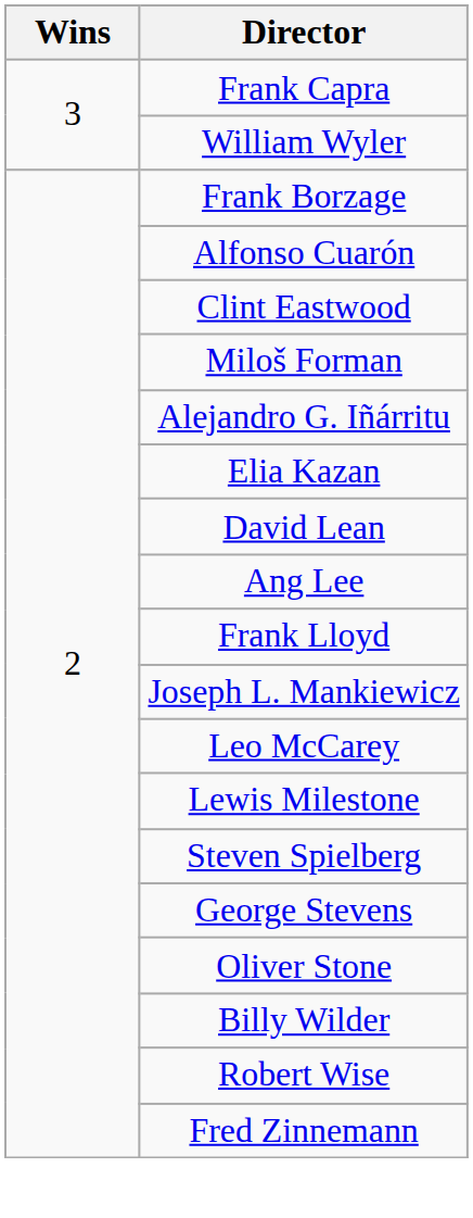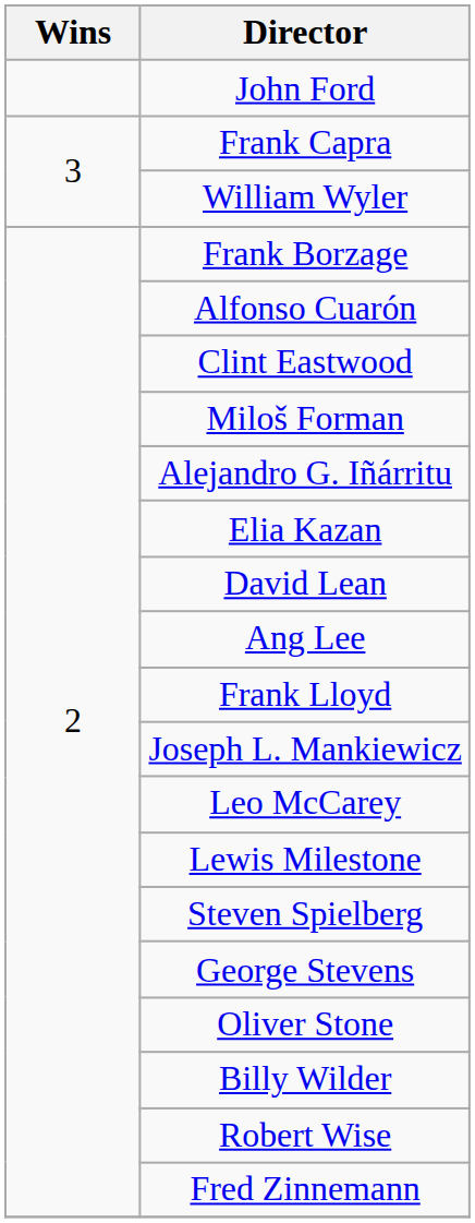 <table class="wikitable" style="text-align:center;">
 <tr>
 <th scope="col" width="55">Wins</th>
 <th scope="col" align="center">Director</th>
+</tr>
+<tr>
+<td></td>
+<td><a href='#'>John Ford</a></td>
 </tr>
 <tr>
 <td rowspan=2 style="text-align:center;">3</td>
 <td><a href='#'>Frank Capra</a></td>
 </tr>
 <tr>
 <td><a href='#'>William Wyler</a></td>
 </tr>
 <tr>
 <td rowspan=18 style="text-align:center;">2</td>
 <td><a href='#'>Frank Borzage</a></td>
 </tr>
 <tr>
 <td><a href='#'>Alfonso Cuarón</a></td>
 </tr>
 <tr>
 <td><a href='#'>Clint Eastwood</a></td>
 </tr>
 <tr>
 <td><a href='#'>Miloš Forman</a></td>
 </tr>
 <tr>
 <td><a href='#'>Alejandro G. Iñárritu</a></td>
 </tr>
 <tr>
 <td><a href='#'>Elia Kazan</a></td>
 </tr>
 <tr>
 <td><a href='#'>David Lean</a></td>
 </tr>
 <tr>
 <td><a href='#'>Ang Lee</a></td>
 </tr>
 <tr>
 <td><a href='#'>Frank Lloyd</a></td>
 </tr>
 <tr>
 <td><a href='#'>Joseph L. Mankiewicz</a></td>
 </tr>
 <tr>
 <td><a href='#'>Leo McCarey</a></td>
 </tr>
 <tr>
 <td><a href='#'>Lewis Milestone</a></td>
 </tr>
 <tr>
 <td><a href='#'>Steven Spielberg</a></td>
 </tr>
 <tr>
 <td><a href='#'>George Stevens</a></td>
 </tr>
 <tr>
 <td><a href='#'>Oliver Stone</a></td>
 </tr>
 <tr>
 <td><a href='#'>Billy Wilder</a></td>
 </tr>
 <tr>
 <td><a href='#'>Robert Wise</a></td>
 </tr>
 <tr>
 <td><a href='#'>Fred Zinnemann</a></td>
 </tr>
 <tr>
 </tr>
 </table>
